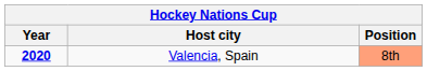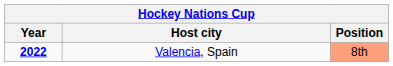 <table class="wikitable" style="text-align: center;">
 <tr>
 <th colspan=3 style="background-color: ;"><a href='#'>Hockey Nations Cup</a></th>
 </tr>
 <tr>
 <th style="width: 70px;">Year</th>
 <th style="width: 350px;">Host city</th>
 <th style="width: 70px;">Position</th>
 </tr>
 <tr>
-<td><strong><a href='#'>2020</a></strong></td>
+<td><strong><a href='#'>2022</a></strong></td>
 <td> <a href='#'>Valencia</a>, Spain</td>
 <td style="background: lightsalmon;">8th</td>
 </tr>
 </table>
